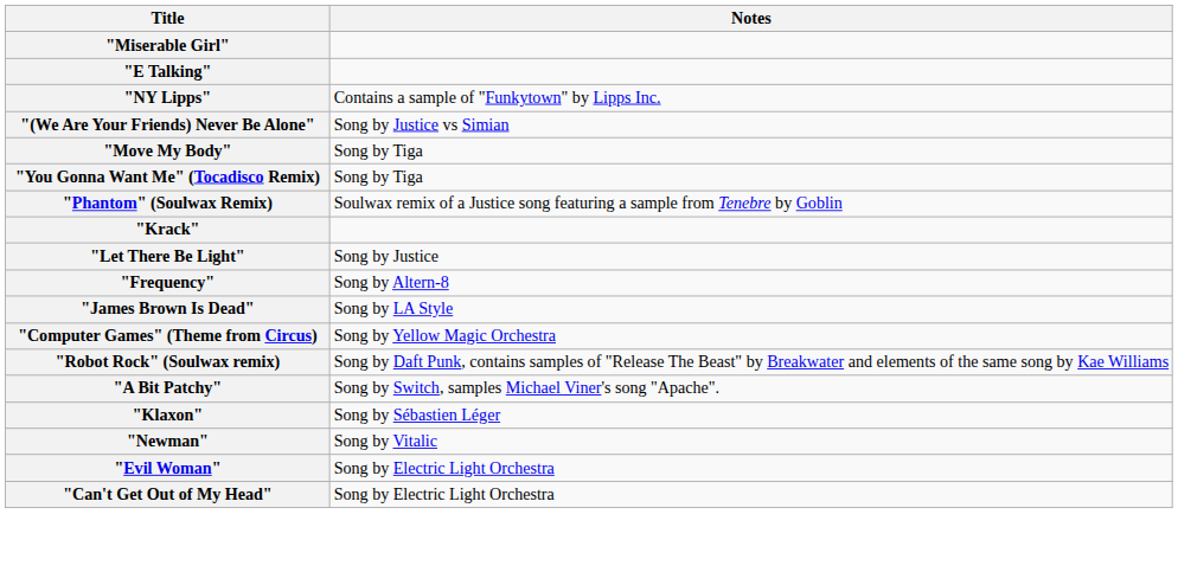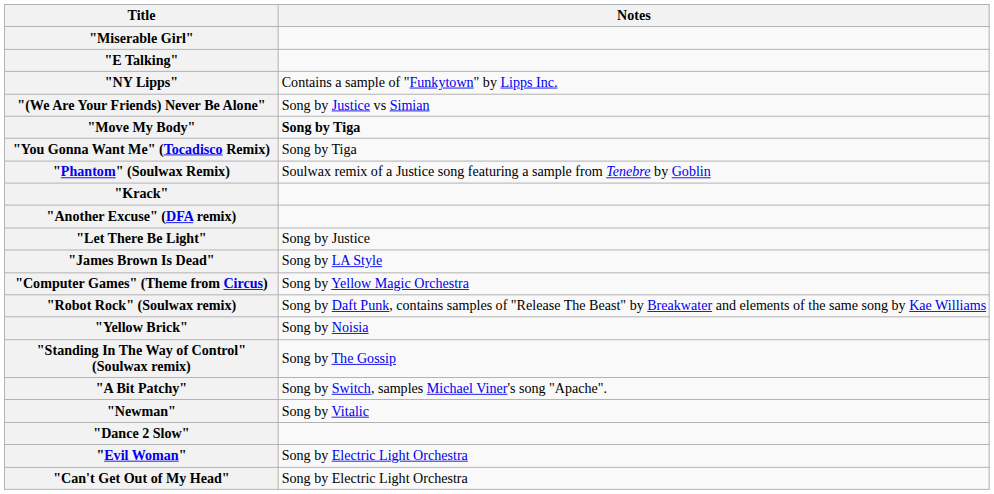 <table class="wikitable plainrowheaders">
 <tr>
 <th scope="col" style="width:19em;">Title</th>
 <th scope="col">Notes</th>
 </tr>
 <tr>
 <th scope="row">"Miserable Girl"</th>
 <td></td>
 </tr>
 <tr>
 <th scope="row">"E Talking"</th>
 <td></td>
 </tr>
 <tr>
 <th scope="row">"NY Lipps"</th>
 <td>Contains a sample of "<a href='#'>Funkytown</a>" by <a href='#'>Lipps Inc.</a></td>
 </tr>
 <tr>
 <th scope="row">"(We Are Your Friends) Never Be Alone"</th>
 <td>Song by <a href='#'>Justice</a> vs <a href='#'>Simian</a></td>
 </tr>
 <tr>
 <th scope="row">"Move My Body"</th>
-<td>Song by Tiga</td>
+<td><strong>Song by Tiga</strong></td>
 </tr>
 <tr>
 <th scope="row">"You Gonna Want Me" (<a href='#'>Tocadisco</a> Remix)</th>
 <td>Song by Tiga</td>
 </tr>
 <tr>
 <th scope="row">"<a href='#'>Phantom</a>" (Soulwax Remix)</th>
 <td>Soulwax remix of a Justice song featuring a sample from <em><a href='#'>Tenebre</a></em> by <a href='#'>Goblin</a></td>
 </tr>
 <tr>
 <th scope="row">"Krack"</th>
 <td></td>
 </tr>
 <tr>
+<th scope="row">"Another Excuse" (<a href='#'>DFA</a> remix)</th>
+<td></td>
+</tr>
+<tr>
 <th scope="row">"Let There Be Light"</th>
 <td>Song by Justice</td>
-</tr>
-<tr>
-<th scope="row">"Frequency"</th>
-<td>Song by <a href='#'>Altern-8</a></td>
 </tr>
 <tr>
 <th scope="row">"James Brown Is Dead"</th>
 <td>Song by <a href='#'>LA Style</a></td>
 </tr>
 <tr>
 <th scope="row">"Computer Games" (Theme from <a href='#'>Circus</a>)</th>
 <td>Song by <a href='#'>Yellow Magic Orchestra</a></td>
 </tr>
 <tr>
 <th scope="row">"Robot Rock" (Soulwax remix)</th>
 <td>Song by <a href='#'>Daft Punk</a>, contains samples of "Release The Beast" by <a href='#'>Breakwater</a> and elements of the same song by <a href='#'>Kae Williams</a></td>
 </tr>
 <tr>
+<th scope="row">"Yellow Brick"</th>
+<td>Song by <a href='#'>Noisia</a></td>
+</tr>
+<tr>
+<th scope="row">"Standing In The Way of Control" (Soulwax remix)</th>
+<td>Song by <a href='#'>The Gossip</a></td>
+</tr>
+<tr>
 <th scope="row">"A Bit Patchy"</th>
 <td>Song by <a href='#'>Switch</a>, samples <a href='#'>Michael Viner</a>'s song "Apache".</td>
 </tr>
 <tr>
-<th scope="row">"Klaxon"</th>
-<td>Song by <a href='#'>Sébastien Léger</a></td>
+<th scope="row">"Newman"</th>
+<td>Song by <a href='#'>Vitalic</a></td>
 </tr>
 <tr>
-<th scope="row">"Newman"</th>
-<td>Song by <a href='#'>Vitalic</a></td>
+<th scope="row">"Dance 2 Slow"</th>
+<td></td>
 </tr>
 <tr>
 <th scope="row">"<a href='#'>Evil Woman</a>"</th>
 <td>Song by <a href='#'>Electric Light Orchestra</a></td>
 </tr>
 <tr>
 <th scope="row">"Can't Get Out of My Head"</th>
 <td>Song by Electric Light Orchestra</td>
 </tr>
 </table>
